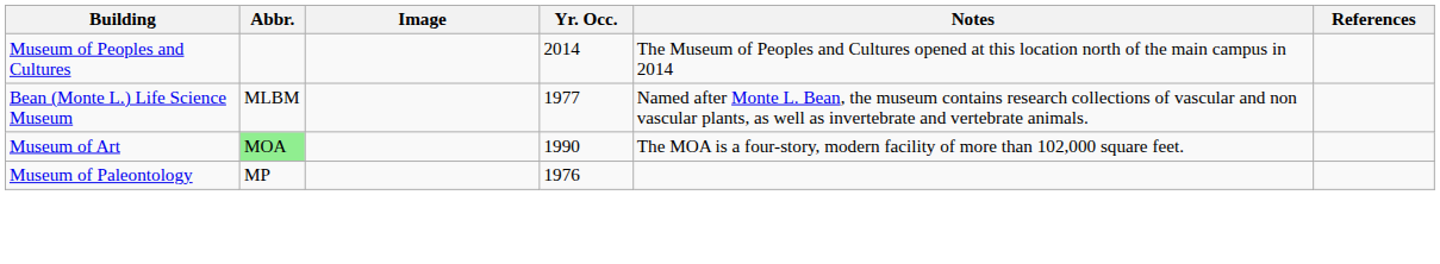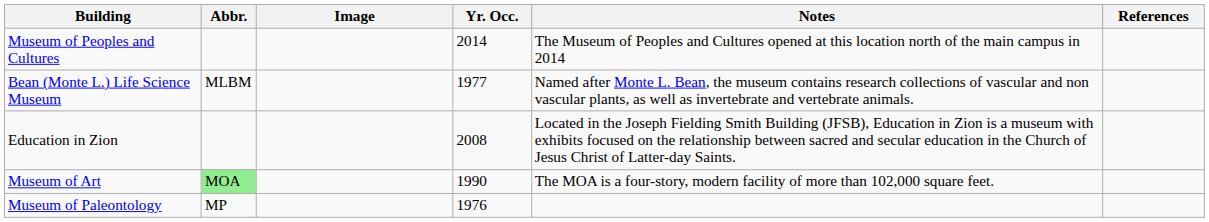 <table class="wikitable sortable" style="width:100%;">
 <tr>
 <th style="width:200px;">Building</th>
 <th width="50">Abbr.</th>
 <th style="width:200px;" class="unsortable">Image</th>
 <th width="75">Yr. Occ.</th>
 <th class="unsortable">Notes</th>
 <th style="width:100px;" class="unsortable">References</th>
 </tr>
 <tr valign="top">
 <td><a href='#'>Museum of Peoples and Cultures</a></td>
 <td></td>
 <td></td>
 <td>2014</td>
 <td>The Museum of Peoples and Cultures opened at this location north of the main campus in 2014</td>
 <td></td>
 </tr>
 <tr valign="top">
 <td><a href='#'>Bean (Monte L.) Life Science Museum</a></td>
 <td>MLBM</td>
 <td></td>
 <td>1977</td>
 <td>Named after <a href='#'>Monte L. Bean</a>, the museum contains research collections of vascular and non vascular plants, as well as invertebrate and vertebrate animals.</td>
 <td></td>
 </tr>
+<tr>
+<td>Education in Zion</td>
+<td></td>
+<td></td>
+<td>2008</td>
+<td>Located in the Joseph Fielding Smith Building (JFSB), Education in Zion is a museum with exhibits focused on the relationship between sacred and secular education in the Church of Jesus Christ of Latter-day Saints.</td>
+<td></td>
+</tr>
 <tr valign="top">
 <td><a href='#'>Museum of Art</a></td>
 <td style="background: lightgreen;">MOA</td>
 <td></td>
 <td>1990</td>
 <td>The MOA is a four-story, modern facility of more than 102,000 square feet.</td>
 <td></td>
 </tr>
 <tr valign="top">
 <td><a href='#'>Museum of Paleontology</a></td>
 <td>MP</td>
 <td></td>
 <td>1976</td>
 <td></td>
 <td></td>
 </tr>
 </table>
